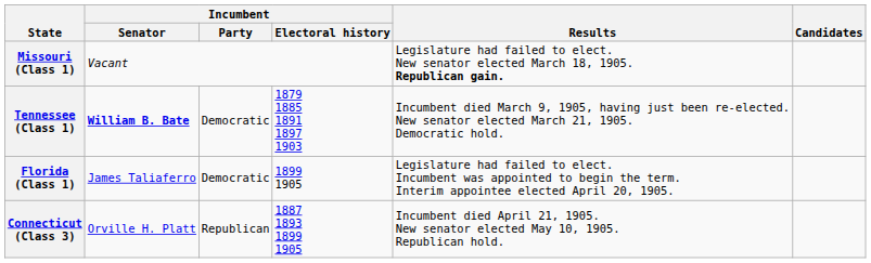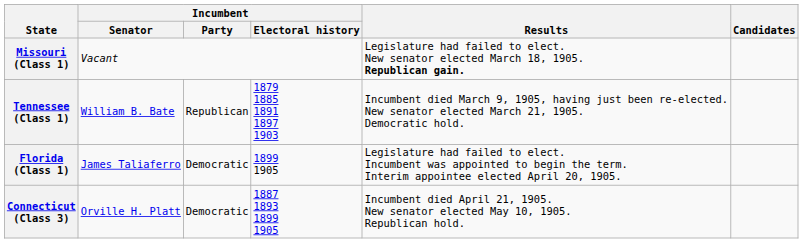 <table class=wikitable>
 <tr valign=bottom>
 <th rowspan=2>State</th>
 <th colspan=3>Incumbent</th>
 <th rowspan=2>Results</th>
 <th rowspan=2>Candidates</th>
 </tr>
 <tr valign=bottom>
 <th>Senator</th>
 <th>Party</th>
 <th>Electoral history</th>
 </tr>
 <tr>
 <th><a href='#'>Missouri</a><br>(Class 1)</th>
 <td colspan=3><em>Vacant</em></td>
 <td>Legislature had failed to elect.<br>New senator elected March 18, 1905.<br><strong>Republican gain.</strong></td>
 <td nowrap></td>
 </tr>
 <tr>
 <th><a href='#'>Tennessee</a><br>(Class 1)</th>
-<td><strong><a href='#'>William B. Bate</a></strong></td>
-<td>Democratic</td>
+<td><a href='#'>William B. Bate</a></td>
+<td>Republican</td>
 <td><a href='#'>1879</a><br><a href='#'>1885</a><br><a href='#'>1891</a><br><a href='#'>1897</a><br><a href='#'>1903</a></td>
 <td>Incumbent died March 9, 1905, having just been re-elected.<br>New senator elected March 21, 1905.<br>Democratic hold.</td>
 <td nowrap></td>
 </tr>
 <tr>
 <th><a href='#'>Florida</a><br>(Class 1)</th>
 <td><a href='#'>James Taliaferro</a></td>
 <td>Democratic</td>
 <td><a href='#'>1899 </a><br>1905 </td>
 <td>Legislature had failed to elect.<br>Incumbent was appointed to begin the term.<br>Interim appointee elected April 20, 1905.</td>
 <td nowrap></td>
 </tr>
 <tr>
 <th><a href='#'>Connecticut</a><br>(Class 3)</th>
 <td><a href='#'>Orville H. Platt</a></td>
-<td>Republican</td>
+<td>Democratic</td>
 <td><a href='#'>1887</a><br><a href='#'>1893</a><br><a href='#'>1899</a><br><a href='#'>1905</a></td>
 <td>Incumbent died April 21, 1905.<br>New senator elected May 10, 1905.<br>Republican hold.</td>
 <td nowrap></td>
 </tr>
 </table>
